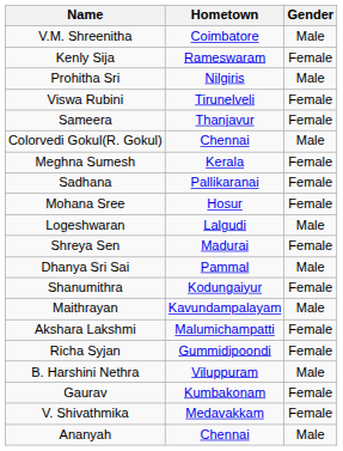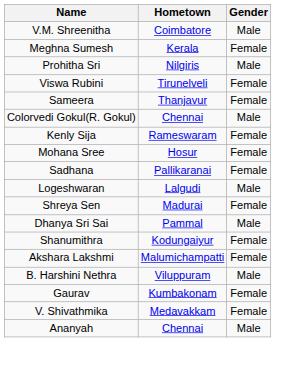 <table class="wikitable sortable" style="text-align:center;font-size:100%">
 <tr>
 <th scope="col">Name</th>
 <th scope="col">Hometown</th>
 <th scope="col">Gender</th>
 </tr>
 <tr>
 <td>V.M. Shreenitha</td>
 <td><a href='#'>Coimbatore</a></td>
 <td>Male</td>
 </tr>
 <tr>
-<td>Kenly Sija</td>
-<td><a href='#'>Rameswaram</a></td>
+<td>Meghna Sumesh</td>
+<td><a href='#'>Kerala</a></td>
 <td>Female</td>
 </tr>
 <tr>
 <td>Prohitha Sri</td>
 <td><a href='#'>Nilgiris</a></td>
 <td>Male</td>
 </tr>
 <tr>
 <td>Viswa Rubini</td>
 <td><a href='#'>Tirunelveli</a></td>
 <td>Female</td>
 </tr>
 <tr>
 <td>Sameera</td>
 <td><a href='#'>Thanjavur</a></td>
 <td>Female</td>
 </tr>
 <tr>
 <td>Colorvedi Gokul(R. Gokul)</td>
 <td><a href='#'>Chennai</a></td>
 <td>Male</td>
 </tr>
 <tr>
-<td>Meghna Sumesh</td>
-<td><a href='#'>Kerala</a></td>
+<td>Kenly Sija</td>
+<td><a href='#'>Rameswaram</a></td>
+<td>Female</td>
+</tr>
+<tr>
+<td>Mohana Sree</td>
+<td><a href='#'>Hosur</a></td>
 <td>Female</td>
 </tr>
 <tr>
 <td>Sadhana</td>
 <td><a href='#'>Pallikaranai</a></td>
-<td>Female</td>
-</tr>
-<tr>
-<td>Mohana Sree</td>
-<td><a href='#'>Hosur</a></td>
 <td>Female</td>
 </tr>
 <tr>
 <td>Logeshwaran</td>
 <td><a href='#'>Lalgudi</a></td>
 <td>Male</td>
 </tr>
 <tr>
 <td>Shreya Sen</td>
 <td><a href='#'>Madurai</a></td>
 <td>Female</td>
 </tr>
 <tr>
 <td>Dhanya Sri Sai</td>
 <td><a href='#'>Pammal</a></td>
 <td>Male</td>
 </tr>
 <tr>
 <td>Shanumithra</td>
 <td><a href='#'>Kodungaiyur</a></td>
 <td>Female</td>
 </tr>
 <tr>
-<td>Maithrayan</td>
-<td><a href='#'>Kavundampalayam</a></td>
-<td>Male</td>
-</tr>
-<tr>
 <td>Akshara Lakshmi</td>
 <td><a href='#'>Malumichampatti</a></td>
-<td>Female</td>
-</tr>
-<tr>
-<td>Richa Syjan</td>
-<td><a href='#'>Gummidipoondi</a></td>
 <td>Female</td>
 </tr>
 <tr>
 <td>B. Harshini Nethra</td>
 <td><a href='#'>Viluppuram</a></td>
 <td>Male</td>
 </tr>
 <tr>
 <td>Gaurav</td>
 <td><a href='#'>Kumbakonam</a></td>
 <td>Female</td>
 </tr>
 <tr>
 <td>V. Shivathmika</td>
 <td><a href='#'>Medavakkam</a></td>
 <td>Female</td>
 </tr>
 <tr>
 <td>Ananyah</td>
 <td><a href='#'>Chennai</a></td>
 <td>Male</td>
 </tr>
 </table>
